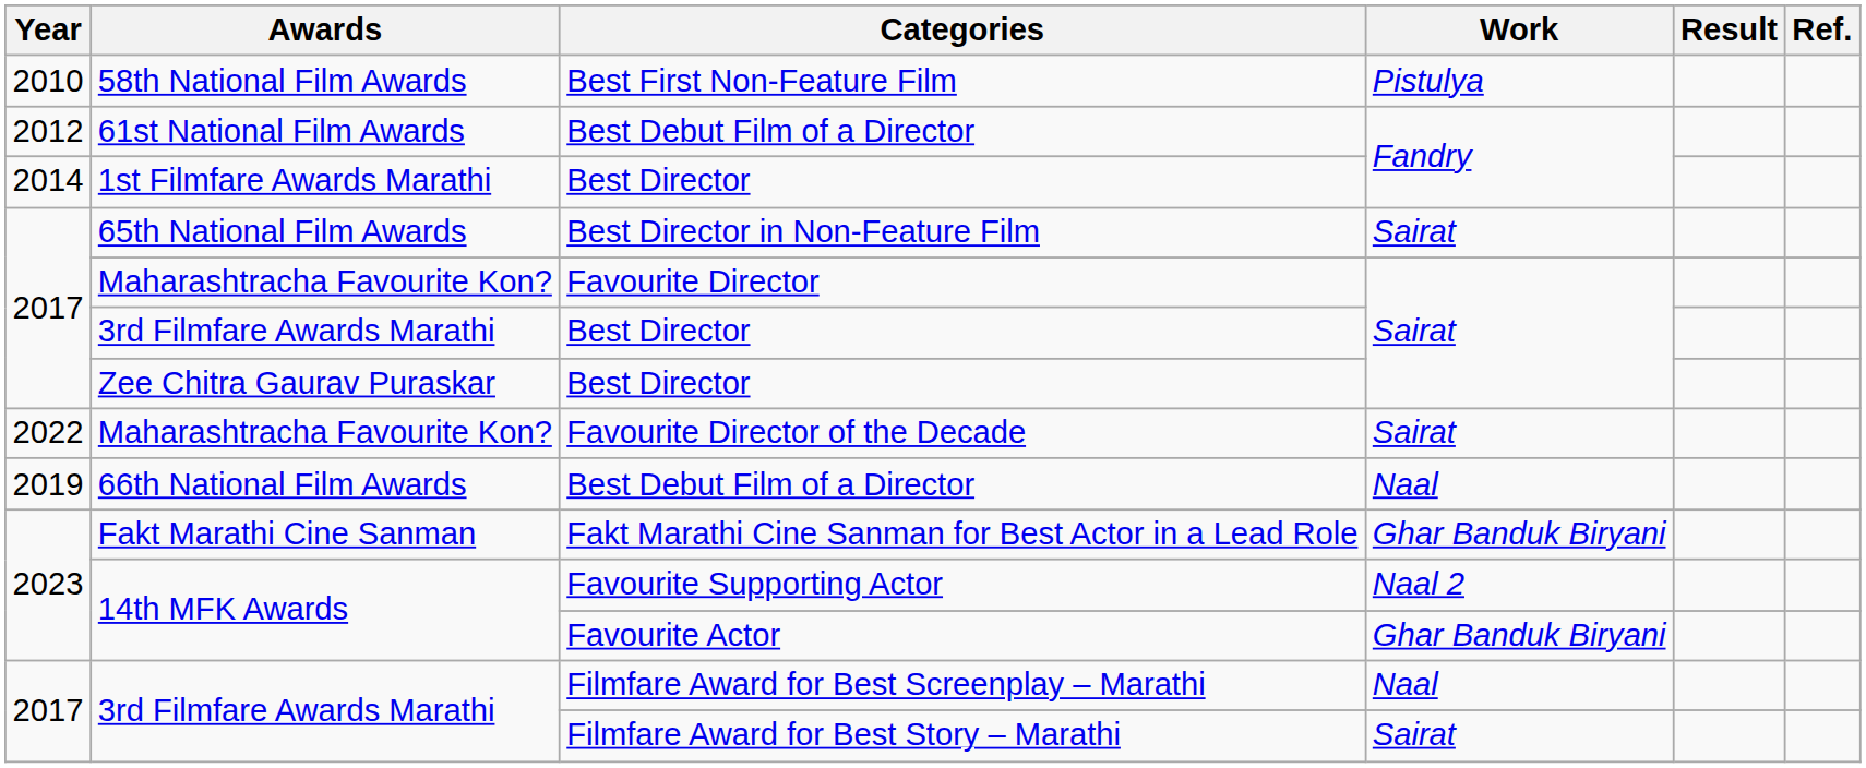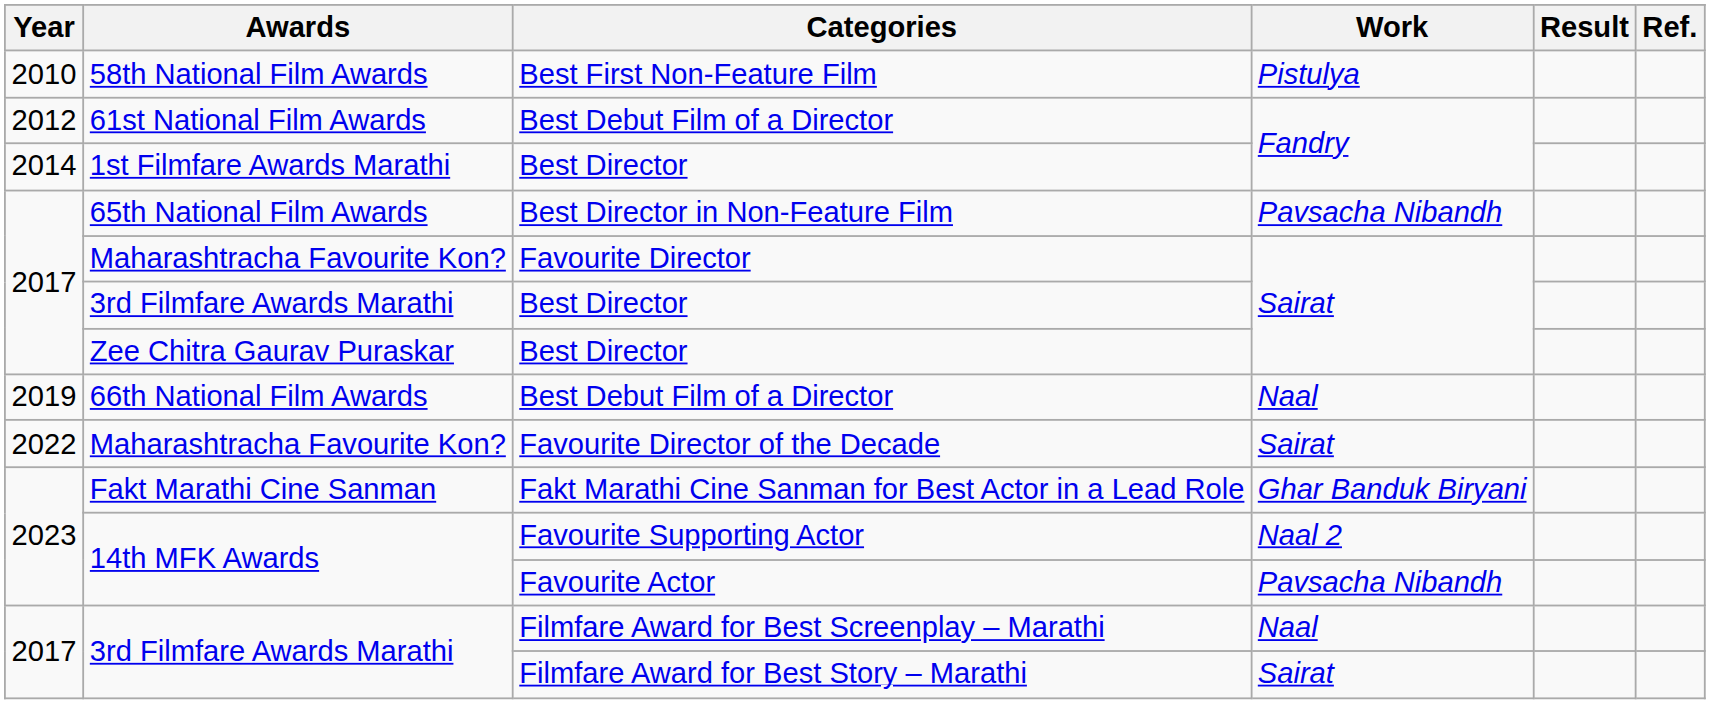 <table class="wikitable">
 <tr>
 <th>Year</th>
 <th>Awards</th>
 <th>Categories</th>
 <th>Work</th>
 <th>Result</th>
 <th>Ref.</th>
 </tr>
 <tr>
 <td>2010</td>
 <td><a href='#'>58th National Film Awards</a></td>
 <td><a href='#'>Best First Non-Feature Film</a></td>
 <td><em><a href='#'>Pistulya</a></em></td>
 <td></td>
 <td></td>
 </tr>
 <tr>
 <td>2012</td>
 <td><a href='#'>61st National Film Awards</a></td>
 <td><a href='#'>Best Debut Film of a Director</a></td>
 <td rowspan="2"><em><a href='#'>Fandry</a></em></td>
 <td></td>
 <td></td>
 </tr>
 <tr>
 <td>2014</td>
 <td><a href='#'>1st Filmfare Awards Marathi</a></td>
 <td><a href='#'>Best Director</a></td>
 <td></td>
 <td></td>
 </tr>
 <tr>
 <td rowspan="4">2017</td>
 <td><a href='#'>65th National Film Awards</a></td>
 <td><a href='#'>Best Director in Non-Feature Film</a></td>
-<td><em><a href='#'>Sairat</a></em></td>
+<td><em><a href='#'>Pavsacha Nibandh</a></em></td>
 <td></td>
 <td></td>
 </tr>
 <tr>
 <td><a href='#'>Maharashtracha Favourite Kon?</a></td>
 <td><a href='#'>Favourite Director</a></td>
 <td rowspan="3"><em><a href='#'>Sairat</a></em></td>
 <td></td>
 <td></td>
 </tr>
 <tr>
 <td><a href='#'>3rd Filmfare Awards Marathi</a></td>
 <td><a href='#'>Best Director</a></td>
 <td></td>
 <td></td>
 </tr>
 <tr>
 <td><a href='#'>Zee Chitra Gaurav Puraskar</a></td>
 <td><a href='#'>Best Director</a></td>
 <td></td>
 <td></td>
 </tr>
 <tr>
+<td>2019</td>
+<td><a href='#'>66th National Film Awards</a></td>
+<td><a href='#'>Best Debut Film of a Director</a></td>
+<td><em><a href='#'>Naal</a></em></td>
+<td></td>
+<td></td>
+</tr>
+<tr>
 <td>2022</td>
 <td><a href='#'>Maharashtracha Favourite Kon?</a></td>
 <td><a href='#'>Favourite Director of the Decade</a></td>
 <td><em><a href='#'>Sairat</a></em></td>
-<td></td>
-<td></td>
-</tr>
-<tr>
-<td>2019</td>
-<td><a href='#'>66th National Film Awards</a></td>
-<td><a href='#'>Best Debut Film of a Director</a></td>
-<td><em><a href='#'>Naal</a></em></td>
 <td></td>
 <td></td>
 </tr>
 <tr>
 <td rowspan="3">2023</td>
 <td><a href='#'>Fakt Marathi Cine Sanman</a></td>
 <td><a href='#'>Fakt Marathi Cine Sanman for Best Actor in a Lead Role</a></td>
 <td><em><a href='#'>Ghar Banduk Biryani</a></em></td>
 <td></td>
 <td></td>
 </tr>
 <tr>
 <td Rowspan="2"><a href='#'>14th MFK Awards</a></td>
 <td><a href='#'>Favourite Supporting Actor</a></td>
 <td><em><a href='#'>Naal 2</a></em></td>
 <td></td>
 <td></td>
 </tr>
 <tr>
 <td><a href='#'>Favourite Actor</a></td>
-<td><em><a href='#'>Ghar Banduk Biryani</a></em></td>
+<td><em><a href='#'>Pavsacha Nibandh</a></em></td>
 <td></td>
 <td></td>
 </tr>
 <tr>
 <td Rowspan="2">2017</td>
 <td Rowspan="2"><a href='#'>3rd Filmfare Awards Marathi</a></td>
 <td><a href='#'>Filmfare Award for Best Screenplay – Marathi</a></td>
 <td><em><a href='#'>Naal</a></em></td>
 <td></td>
 <td></td>
 </tr>
 <tr>
 <td><a href='#'>Filmfare Award for Best Story – Marathi</a></td>
 <td><em><a href='#'>Sairat</a></em></td>
 <td></td>
 <td></td>
 </tr>
 </table>
